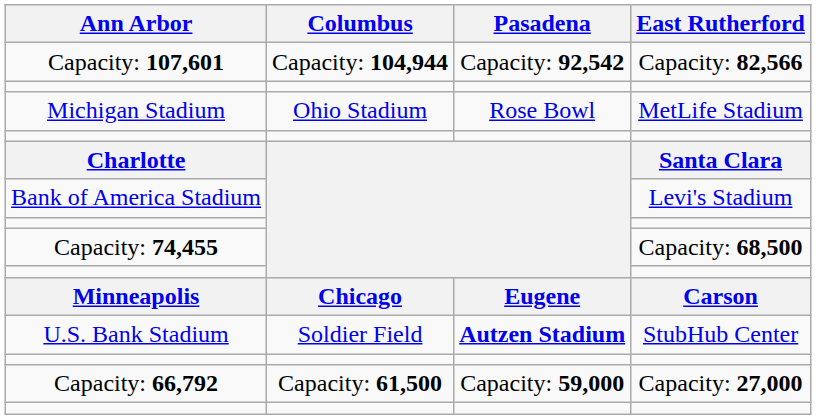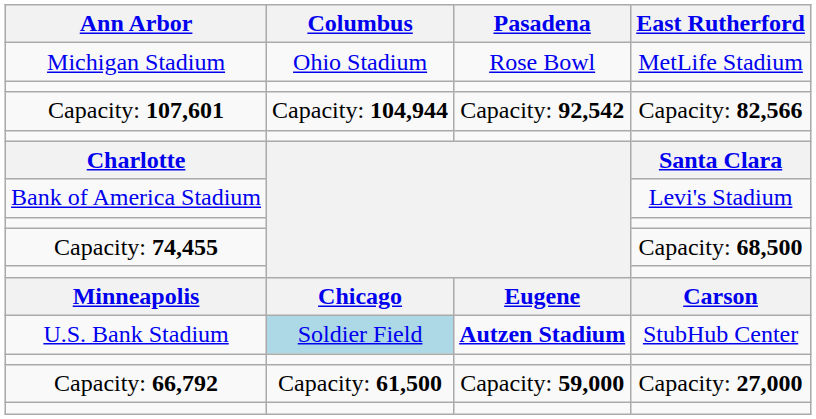 <table class="wikitable" style="margin:0.5em auto; text-align:center">
 <tr>
 <th><a href='#'>Ann Arbor</a></th>
 <th><a href='#'>Columbus</a></th>
 <th><a href='#'>Pasadena</a></th>
 <th><a href='#'>East Rutherford</a></th>
 </tr>
 <tr>
-<td>Capacity: <strong>107,601</strong></td>
-<td>Capacity: <strong>104,944</strong></td>
-<td>Capacity: <strong>92,542</strong></td>
-<td>Capacity: <strong>82,566</strong></td>
+<td><a href='#'>Michigan Stadium</a></td>
+<td><a href='#'>Ohio Stadium</a></td>
+<td><a href='#'>Rose Bowl</a></td>
+<td><a href='#'>MetLife Stadium</a></td>
 </tr>
 <tr>
 <td><small></small></td>
 <td><small></small></td>
 <td><small></small></td>
 <td><small></small></td>
 </tr>
 <tr>
-<td><a href='#'>Michigan Stadium</a></td>
-<td><a href='#'>Ohio Stadium</a></td>
-<td><a href='#'>Rose Bowl</a></td>
-<td><a href='#'>MetLife Stadium</a></td>
+<td>Capacity: <strong>107,601</strong></td>
+<td>Capacity: <strong>104,944</strong></td>
+<td>Capacity: <strong>92,542</strong></td>
+<td>Capacity: <strong>82,566</strong></td>
 </tr>
 <tr>
 <td></td>
 <td></td>
 <td></td>
 <td></td>
 </tr>
 <tr>
 <th><a href='#'>Charlotte</a></th>
 <th colspan="2" rowspan="5"><br></th>
 <th><a href='#'>Santa Clara</a></th>
 </tr>
 <tr>
 <td><a href='#'>Bank of America Stadium</a></td>
 <td><a href='#'>Levi's Stadium</a></td>
 </tr>
 <tr>
 <td><small></small></td>
 <td><small></small></td>
 </tr>
 <tr>
 <td>Capacity: <strong>74,455</strong></td>
 <td>Capacity: <strong>68,500</strong></td>
 </tr>
 <tr>
 <td></td>
 <td></td>
 </tr>
 <tr>
 <th><a href='#'>Minneapolis</a></th>
 <th><a href='#'>Chicago</a></th>
 <th><a href='#'>Eugene</a></th>
 <th><a href='#'>Carson</a></th>
 </tr>
 <tr>
 <td><a href='#'>U.S. Bank Stadium</a></td>
-<td><a href='#'>Soldier Field</a></td>
+<td style="background: lightblue;"><a href='#'>Soldier Field</a></td>
 <td><strong><a href='#'>Autzen Stadium</a></strong></td>
 <td><a href='#'>StubHub Center</a></td>
 </tr>
 <tr>
 <td><small></small></td>
 <td><small></small></td>
 <td><small></small></td>
 <td><small></small></td>
 </tr>
 <tr>
 <td>Capacity: <strong>66,792</strong></td>
 <td>Capacity: <strong>61,500</strong></td>
 <td>Capacity: <strong>59,000</strong></td>
 <td>Capacity: <strong>27,000</strong></td>
 </tr>
 <tr>
 <td></td>
 <td></td>
 <td></td>
 <td></td>
 </tr>
 </table>
